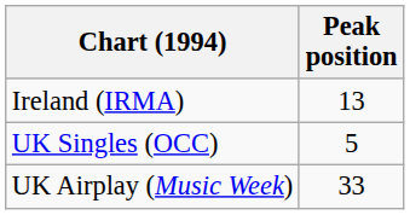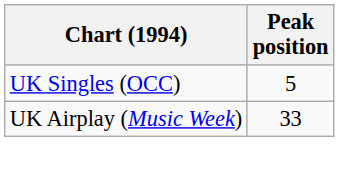 <table class="wikitable sortable">
 <tr>
 <th>Chart (1994)</th>
 <th>Peak<br>position</th>
-</tr>
-<tr>
-<td>Ireland (<a href='#'>IRMA</a>)</td>
-<td style="text-align:center;">13</td>
 </tr>
 <tr>
 <td><a href='#'>UK Singles</a> (<a href='#'>OCC</a>)</td>
 <td style="text-align:center;">5</td>
 </tr>
 <tr>
 <td>UK Airplay (<em><a href='#'>Music Week</a></em>)</td>
 <td style="text-align:center;">33</td>
 </tr>
 </table>
